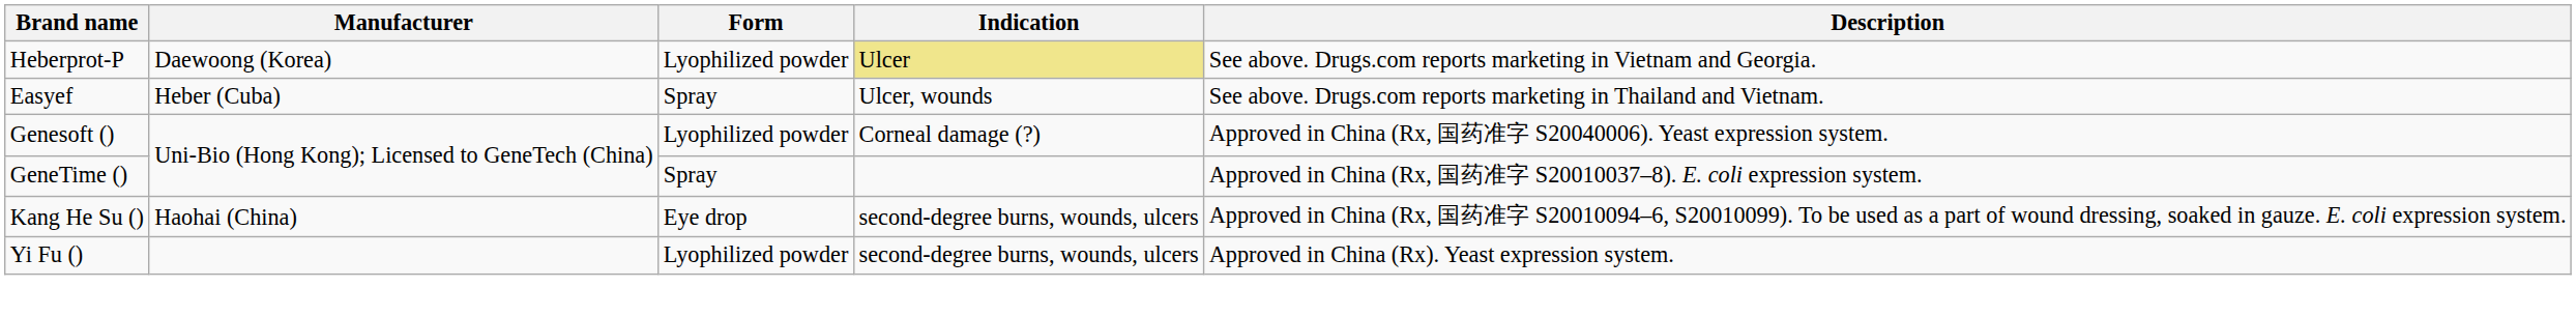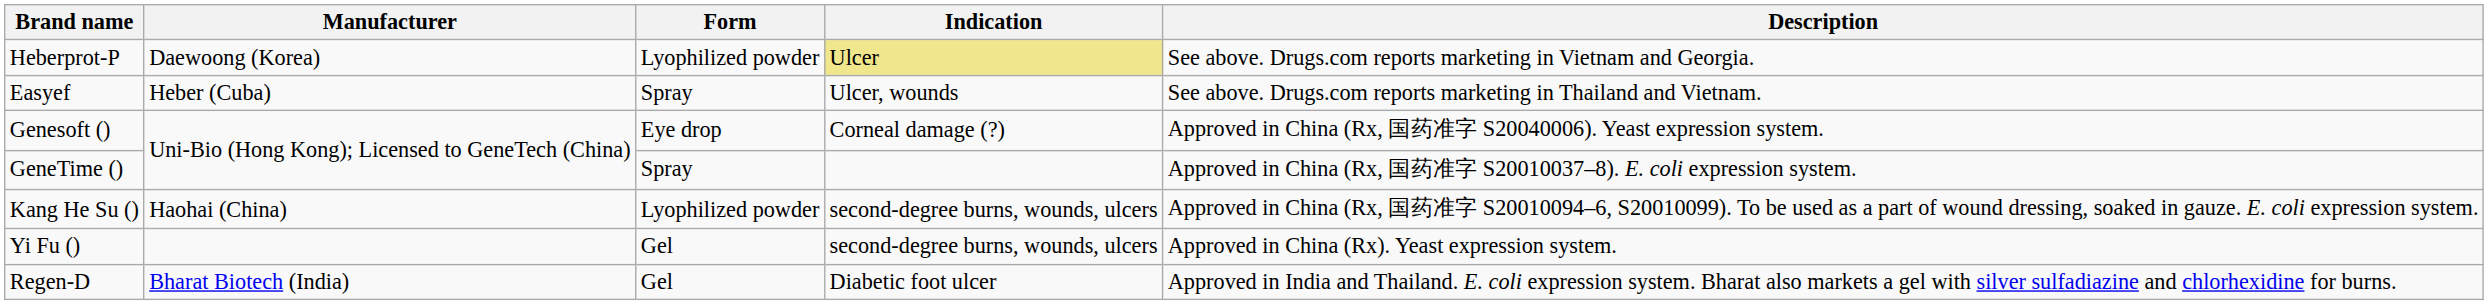 <table class=wikitable>
 <tr>
 <th>Brand name</th>
 <th>Manufacturer</th>
 <th>Form</th>
 <th>Indication</th>
 <th>Description</th>
 </tr>
 <tr>
 <td>Heberprot-P</td>
 <td>Daewoong (Korea)</td>
 <td>Lyophilized powder</td>
 <td style="background: khaki;">Ulcer</td>
 <td>See above. Drugs.com reports marketing in Vietnam and Georgia.</td>
 </tr>
 <tr>
 <td>Easyef</td>
 <td>Heber (Cuba)</td>
 <td>Spray</td>
 <td>Ulcer, wounds</td>
 <td>See above. Drugs.com reports marketing in Thailand and Vietnam.</td>
 </tr>
 <tr>
 <td>Genesoft ()</td>
 <td rowspan=2>Uni-Bio (Hong Kong); Licensed to GeneTech (China)</td>
-<td>Lyophilized powder</td>
+<td>Eye drop</td>
 <td>Corneal damage (?)</td>
 <td>Approved in China (Rx, 国药准字 S20040006). Yeast expression system.</td>
 </tr>
 <tr>
 <td>GeneTime ()</td>
 <td>Spray</td>
 <td></td>
 <td>Approved in China (Rx, 国药准字 S20010037–8). <em>E. coli</em> expression system.</td>
 </tr>
 <tr>
 <td>Kang He Su ()</td>
 <td>Haohai (China)</td>
-<td>Eye drop</td>
+<td>Lyophilized powder</td>
 <td>second-degree burns, wounds, ulcers</td>
 <td>Approved in China (Rx, 国药准字 S20010094–6, S20010099). To be used as a part of wound dressing, soaked in gauze. <em>E. coli</em> expression system.</td>
 </tr>
 <tr>
 <td>Yi Fu ()</td>
 <td></td>
-<td>Lyophilized powder</td>
+<td>Gel</td>
 <td>second-degree burns, wounds, ulcers</td>
 <td>Approved in China (Rx). Yeast expression system.</td>
 </tr>
+<tr>
+<td>Regen-D</td>
+<td><a href='#'>Bharat Biotech</a> (India)</td>
+<td>Gel</td>
+<td>Diabetic foot ulcer</td>
+<td>Approved in India and Thailand. <em>E. coli</em> expression system. Bharat also markets a gel with <a href='#'>silver sulfadiazine</a> and <a href='#'>chlorhexidine</a> for burns.</td>
+</tr>
 </table>
